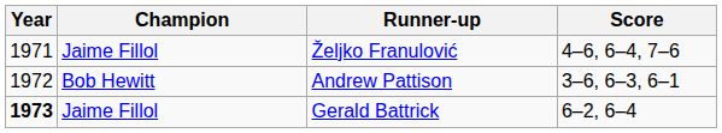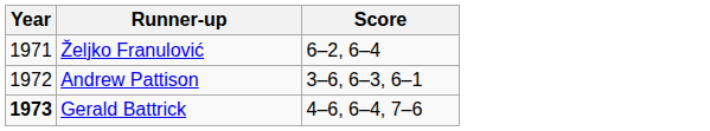 <table class="wikitable">
 <tr>
 <th>Year</th>
-<th width="200">Champion</th>
 <th width="200">Runner-up</th>
 <th width="125">Score</th>
 </tr>
 <tr>
 <td>1971</td>
-<td>  <a href='#'>Jaime Fillol</a></td>
 <td>  <a href='#'>Željko Franulović</a></td>
-<td>4–6, 6–4, 7–6</td>
+<td>6–2, 6–4</td>
 </tr>
 <tr>
 <td>1972</td>
-<td>  <a href='#'>Bob Hewitt</a></td>
 <td>  <a href='#'>Andrew Pattison</a></td>
 <td>3–6, 6–3, 6–1</td>
 </tr>
 <tr>
 <td><strong>1973</strong></td>
-<td>  <a href='#'>Jaime Fillol</a></td>
 <td>  <a href='#'>Gerald Battrick</a></td>
-<td>6–2, 6–4</td>
+<td>4–6, 6–4, 7–6</td>
 </tr>
 </table>
